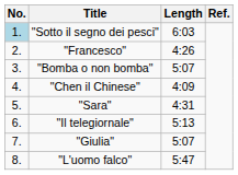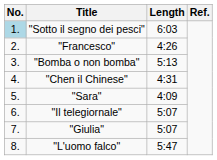 <table class="wikitable" style="text-align: center;">
 <tr>
 <th>No.</th>
 <th>Title</th>
 <th>Length</th>
 <th>Ref.</th>
 </tr>
 <tr>
 <td style="background: lightblue;">1.</td>
 <td>"Sotto il segno dei pesci"</td>
 <td>6:03</td>
 <td rowspan="8"></td>
 </tr>
 <tr>
 <td>2.</td>
 <td>"Francesco"</td>
 <td>4:26</td>
 </tr>
 <tr>
 <td>3.</td>
 <td>"Bomba o non bomba"</td>
-<td>5:07</td>
+<td>5:13</td>
 </tr>
 <tr>
 <td>4.</td>
 <td>"Chen il Chinese"</td>
-<td>4:09</td>
+<td>4:31</td>
 </tr>
 <tr>
 <td>5.</td>
 <td>"Sara"</td>
-<td>4:31</td>
+<td>4:09</td>
 </tr>
 <tr>
 <td>6.</td>
 <td>"Il telegiornale"</td>
-<td>5:13</td>
+<td>5:07</td>
 </tr>
 <tr>
 <td>7.</td>
 <td>"Giulia"</td>
 <td>5:07</td>
 </tr>
 <tr>
 <td>8.</td>
 <td>"L'uomo falco"</td>
 <td>5:47</td>
 </tr>
 </table>
